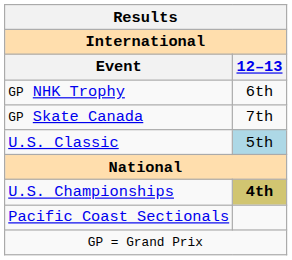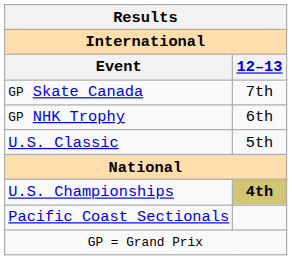 <table class="wikitable" style="text-align:center">
 <tr>
 <th colspan=2 align=center><strong>Results</strong></th>
 </tr>
 <tr>
 <th style="background-color: #ffdead; " colspan=2 align=center><strong>International</strong></th>
 </tr>
 <tr>
 <th>Event</th>
 <th><a href='#'>12–13</a></th>
 </tr>
 <tr>
+<td align=left><small>GP</small> <a href='#'>Skate Canada</a></td>
+<td>7th</td>
+</tr>
+<tr>
 <td align=left><small>GP</small> <a href='#'>NHK Trophy</a></td>
 <td>6th</td>
 </tr>
 <tr>
-<td align=left><small>GP</small> <a href='#'>Skate Canada</a></td>
-<td>7th</td>
-</tr>
-<tr>
 <td align=left><a href='#'>U.S. Classic</a></td>
-<td style="background: lightblue;">5th</td>
+<td>5th</td>
 </tr>
 <tr>
 <th style="background-color: #ffdead; " colspan=2 align=center><strong>National</strong></th>
 </tr>
 <tr>
 <td align=left><a href='#'>U.S. Championships</a></td>
 <td bgcolor=d1c571><strong>4th</strong></td>
 </tr>
 <tr>
 <td align=left><a href='#'>Pacific Coast Sectionals</a></td>
 <td></td>
 </tr>
 <tr>
 <td colspan=2 align=center><small> GP = Grand Prix </small></td>
 </tr>
 </table>
